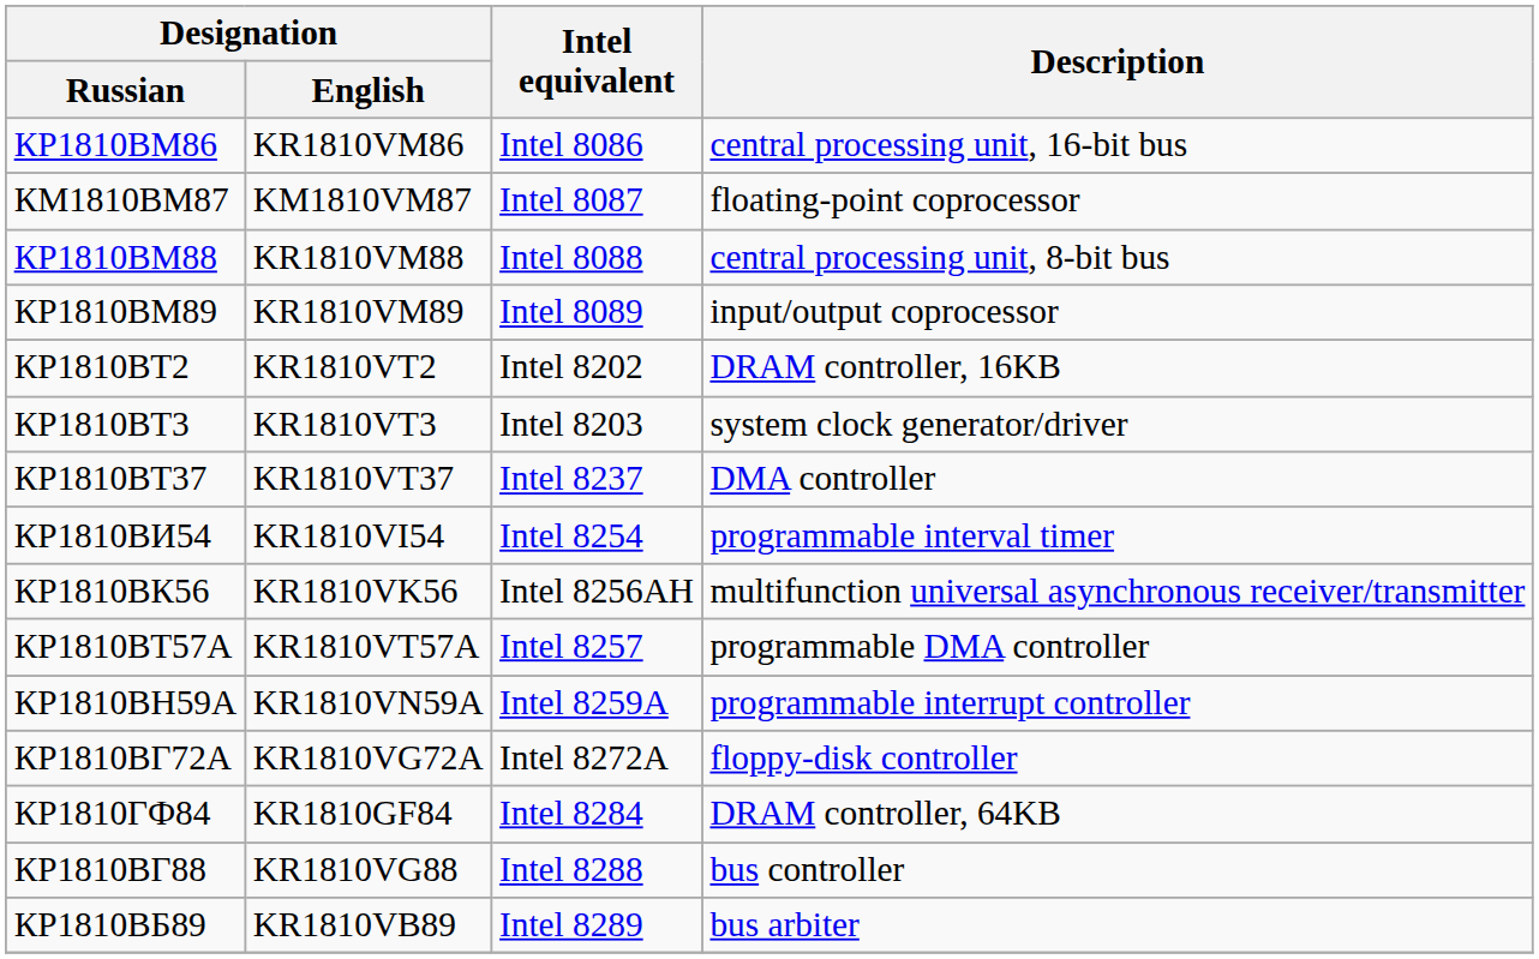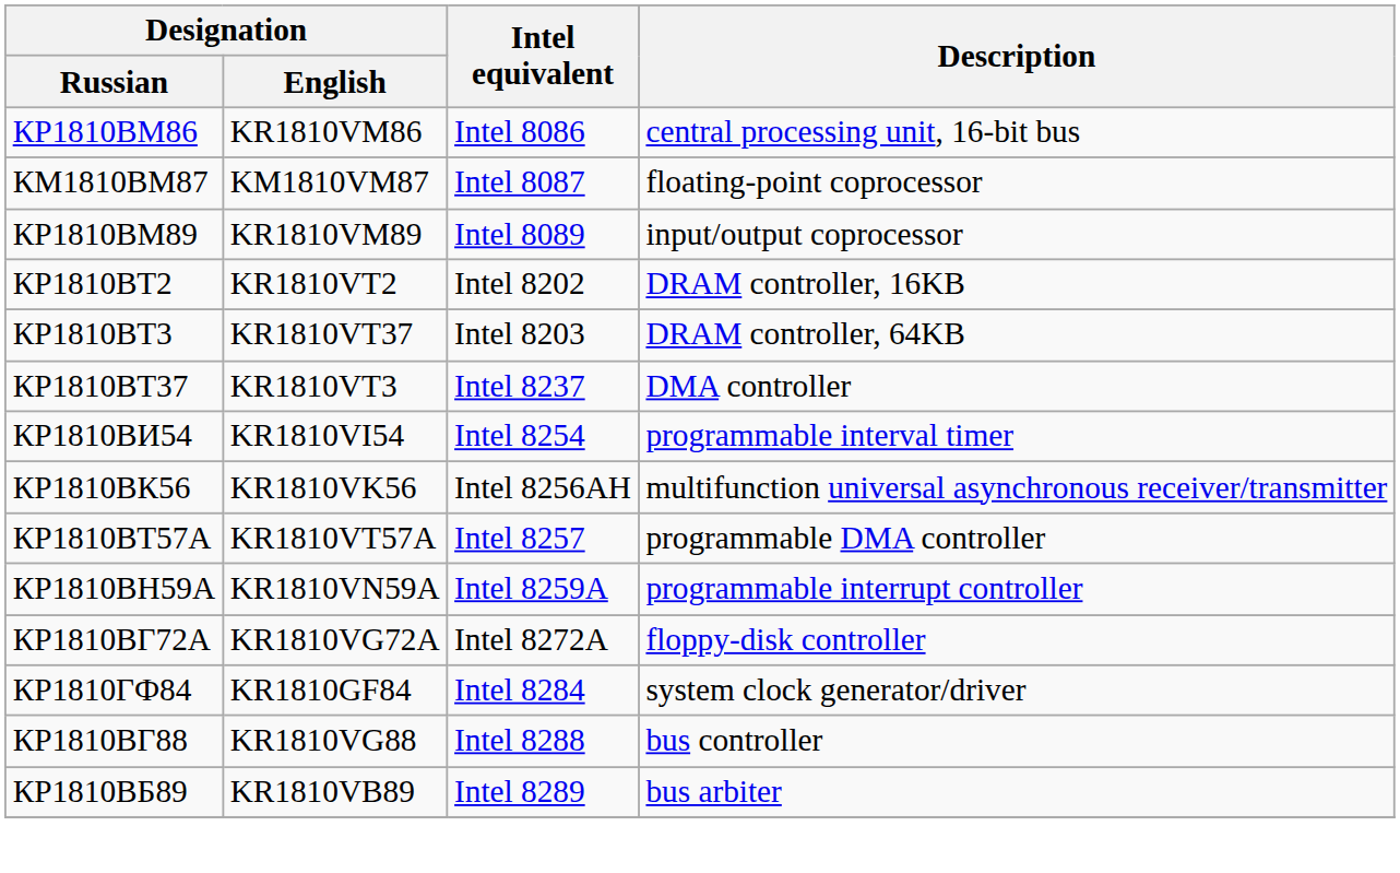 <table class="wikitable sortable">
 <tr>
 <th colspan=2>Designation</th>
 <th rowspan=2>Intel<br>equivalent</th>
 <th rowspan=2>Description</th>
 </tr>
 <tr>
 <th>Russian</th>
 <th>English</th>
 </tr>
 <tr>
 <td><a href='#'>КР1810ВМ86</a></td>
 <td>KR1810VM86</td>
 <td><a href='#'>Intel 8086</a></td>
 <td><a href='#'>central processing unit</a>, 16-bit bus</td>
 </tr>
 <tr>
 <td>КМ1810ВМ87</td>
 <td>KM1810VM87</td>
 <td><a href='#'>Intel 8087</a></td>
 <td>floating-point coprocessor</td>
 </tr>
 <tr>
-<td><a href='#'>КР1810ВМ88</a></td>
-<td>KR1810VM88</td>
-<td><a href='#'>Intel 8088</a></td>
-<td><a href='#'>central processing unit</a>, 8-bit bus</td>
-</tr>
-<tr>
 <td>КР1810ВМ89</td>
 <td>KR1810VM89</td>
 <td><a href='#'>Intel 8089</a></td>
 <td>input/output coprocessor</td>
 </tr>
 <tr>
 <td>КР1810ВТ2</td>
 <td>KR1810VT2</td>
 <td>Intel 8202</td>
 <td><a href='#'>DRAM</a> controller, 16KB</td>
 </tr>
 <tr>
 <td>КР1810ВТ3</td>
-<td>KR1810VT3</td>
+<td>KR1810VT37</td>
 <td>Intel 8203</td>
-<td>system clock generator/driver</td>
+<td><a href='#'>DRAM</a> controller, 64KB</td>
 </tr>
 <tr>
 <td>КР1810ВТ37</td>
-<td>KR1810VT37</td>
+<td>KR1810VT3</td>
 <td><a href='#'>Intel 8237</a></td>
 <td><a href='#'>DMA</a> controller</td>
 </tr>
 <tr>
 <td>КР1810ВИ54</td>
 <td>KR1810VI54</td>
 <td><a href='#'>Intel 8254</a></td>
 <td><a href='#'>programmable interval timer</a></td>
 </tr>
 <tr>
 <td>КР1810ВК56</td>
 <td>KR1810VK56</td>
 <td>Intel 8256AH</td>
 <td>multifunction <a href='#'>universal asynchronous receiver/transmitter</a></td>
 </tr>
 <tr>
 <td>КР1810ВТ57А</td>
 <td>KR1810VT57A</td>
 <td><a href='#'>Intel 8257</a></td>
 <td>programmable <a href='#'>DMA</a> controller</td>
 </tr>
 <tr>
 <td>КР1810ВН59А</td>
 <td>KR1810VN59A</td>
 <td><a href='#'>Intel 8259A</a></td>
 <td><a href='#'>programmable interrupt controller</a></td>
 </tr>
 <tr>
 <td>КР1810ВГ72А</td>
 <td>KR1810VG72A</td>
 <td>Intel 8272A</td>
 <td><a href='#'>floppy-disk controller</a></td>
 </tr>
 <tr>
 <td>КР1810ГФ84</td>
 <td>KR1810GF84</td>
 <td><a href='#'>Intel 8284</a></td>
-<td><a href='#'>DRAM</a> controller, 64KB</td>
+<td>system clock generator/driver</td>
 </tr>
 <tr>
 <td>КР1810ВГ88</td>
 <td>KR1810VG88</td>
 <td><a href='#'>Intel 8288</a></td>
 <td><a href='#'>bus</a> controller</td>
 </tr>
 <tr>
 <td>КР1810ВБ89</td>
 <td>KR1810VB89</td>
 <td><a href='#'>Intel 8289</a></td>
 <td><a href='#'>bus arbiter</a></td>
 </tr>
 <tr>
 </tr>
 </table>
